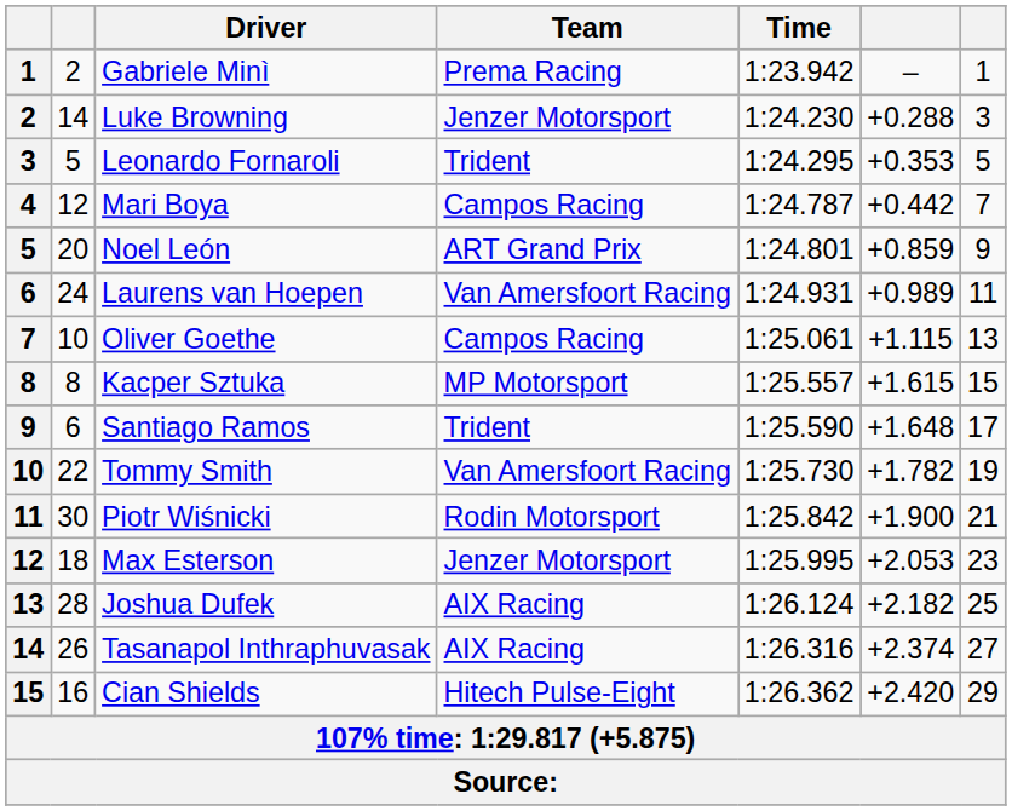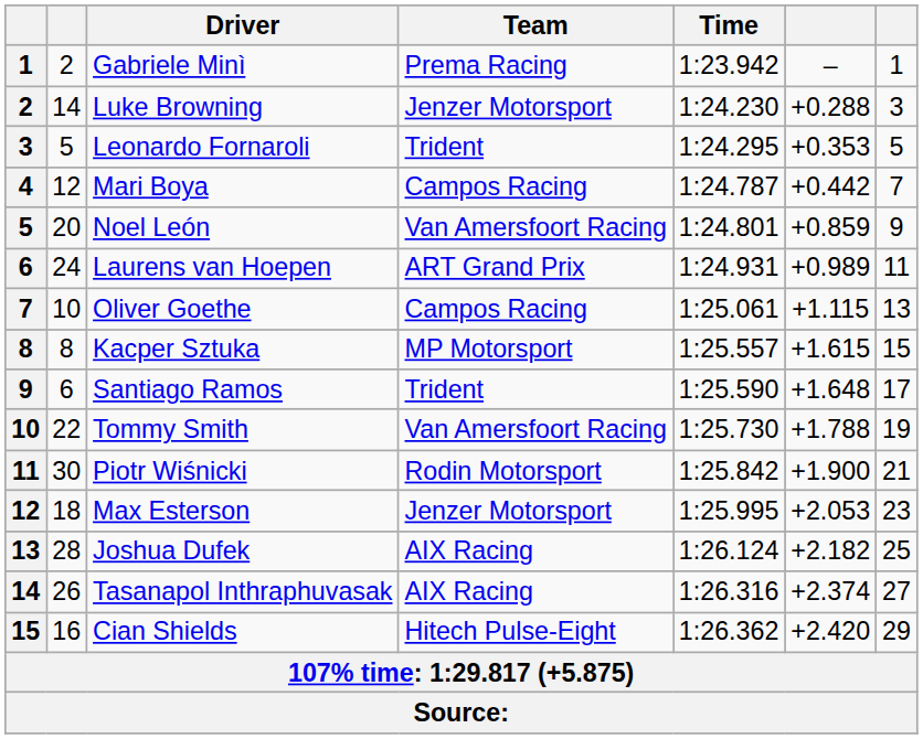 <table class="wikitable" style="font-size:85%">
 <tr>
 <th scope="col"></th>
 <th scope="col"></th>
 <th scope="col">Driver</th>
 <th scope="col">Team</th>
 <th scope="col">Time</th>
 <th scope="col"></th>
 <th scope="col"></th>
 </tr>
 <tr>
 <th scope="row">1</th>
 <td align="center">2</td>
 <td> <a href='#'>Gabriele Minì</a></td>
 <td><a href='#'>Prema Racing</a></td>
 <td>1:23.942</td>
 <td align="center">–</td>
 <td align="center">1</td>
 </tr>
 <tr>
 <th scope="row">2</th>
 <td align="center">14</td>
 <td> <a href='#'>Luke Browning</a></td>
 <td><a href='#'>Jenzer Motorsport</a></td>
 <td>1:24.230</td>
 <td align="center">+0.288</td>
 <td align="center">3</td>
 </tr>
 <tr>
 <th scope="row">3</th>
 <td align="center">5</td>
 <td> <a href='#'>Leonardo Fornaroli</a></td>
 <td><a href='#'>Trident</a></td>
 <td>1:24.295</td>
 <td align="center">+0.353</td>
 <td align="center">5</td>
 </tr>
 <tr>
 <th scope="row">4</th>
 <td align="center">12</td>
 <td> <a href='#'>Mari Boya</a></td>
 <td><a href='#'>Campos Racing</a></td>
 <td>1:24.787</td>
 <td align="center">+0.442</td>
 <td align="center">7</td>
 </tr>
 <tr>
 <th scope="row">5</th>
 <td align="center">20</td>
 <td> <a href='#'>Noel León</a></td>
-<td><a href='#'>ART Grand Prix</a></td>
+<td><a href='#'>Van Amersfoort Racing</a></td>
 <td>1:24.801</td>
 <td align="center">+0.859</td>
 <td align="center">9</td>
 </tr>
 <tr>
 <th scope="row">6</th>
 <td align="center">24</td>
 <td> <a href='#'>Laurens van Hoepen</a></td>
-<td><a href='#'>Van Amersfoort Racing</a></td>
+<td><a href='#'>ART Grand Prix</a></td>
 <td>1:24.931</td>
 <td align="center">+0.989</td>
 <td align="center">11</td>
 </tr>
 <tr>
 <th scope="row">7</th>
 <td align="center">10</td>
 <td> <a href='#'>Oliver Goethe</a></td>
 <td><a href='#'>Campos Racing</a></td>
 <td>1:25.061</td>
 <td align="center">+1.115</td>
 <td align="center">13</td>
 </tr>
 <tr>
 <th scope="row">8</th>
 <td align="center">8</td>
 <td> <a href='#'>Kacper Sztuka</a></td>
 <td><a href='#'>MP Motorsport</a></td>
 <td>1:25.557</td>
 <td align="center">+1.615</td>
 <td align="center">15</td>
 </tr>
 <tr>
 <th scope="row">9</th>
 <td align="center">6</td>
 <td> <a href='#'>Santiago Ramos</a></td>
 <td><a href='#'>Trident</a></td>
 <td>1:25.590</td>
 <td align="center">+1.648</td>
 <td align="center">17</td>
 </tr>
 <tr>
 <th scope="row">10</th>
 <td align="center">22</td>
 <td> <a href='#'>Tommy Smith</a></td>
 <td><a href='#'>Van Amersfoort Racing</a></td>
 <td>1:25.730</td>
-<td align="center">+1.782</td>
+<td align="center">+1.788</td>
 <td align="center">19</td>
 </tr>
 <tr>
 <th scope="row">11</th>
 <td align="center">30</td>
 <td> <a href='#'>Piotr Wiśnicki</a></td>
 <td><a href='#'>Rodin Motorsport</a></td>
 <td>1:25.842</td>
 <td align="center">+1.900</td>
 <td align="center">21</td>
 </tr>
 <tr>
 <th scope="row">12</th>
 <td align="center">18</td>
 <td> <a href='#'>Max Esterson</a></td>
 <td><a href='#'>Jenzer Motorsport</a></td>
 <td>1:25.995</td>
 <td align="center">+2.053</td>
 <td align="center">23</td>
 </tr>
 <tr>
 <th scope="row">13</th>
 <td align="center">28</td>
 <td> <a href='#'>Joshua Dufek</a></td>
 <td><a href='#'>AIX Racing</a></td>
 <td>1:26.124</td>
 <td align="center">+2.182</td>
 <td align="center">25</td>
 </tr>
 <tr>
 <th scope="row">14</th>
 <td align="center">26</td>
 <td> <a href='#'>Tasanapol Inthraphuvasak</a></td>
 <td><a href='#'>AIX Racing</a></td>
 <td>1:26.316</td>
 <td align="center">+2.374</td>
 <td align="center">27</td>
 </tr>
 <tr>
 <th scope="row">15</th>
 <td align="center">16</td>
 <td> <a href='#'>Cian Shields</a></td>
 <td><a href='#'>Hitech Pulse-Eight</a></td>
 <td>1:26.362</td>
 <td align="center">+2.420</td>
 <td align="center">29</td>
 </tr>
 <tr>
 <th colspan="7"><a href='#'>107% time</a>: 1:29.817 (+5.875)</th>
 </tr>
 <tr>
 <th colspan="7">Source:</th>
 </tr>
 </table>
